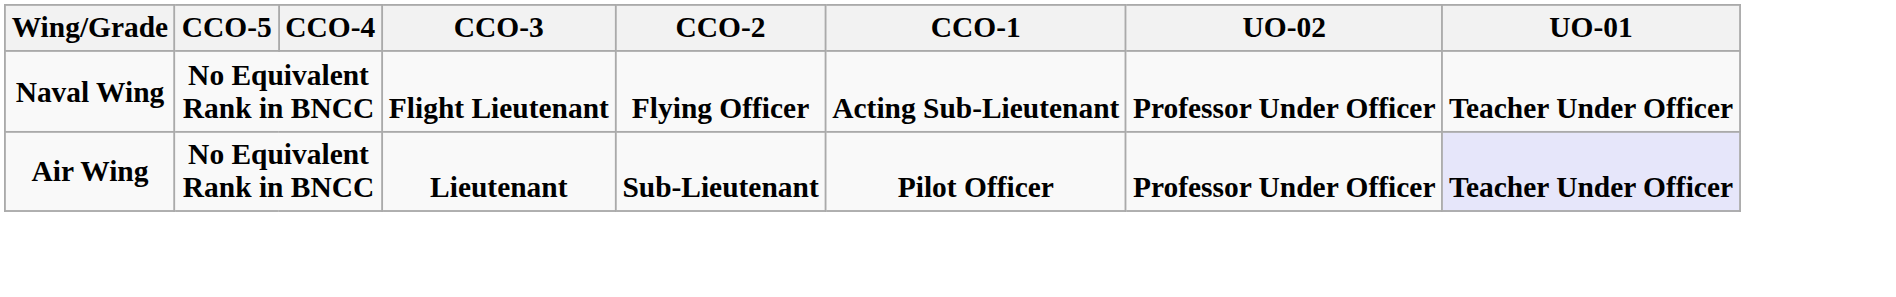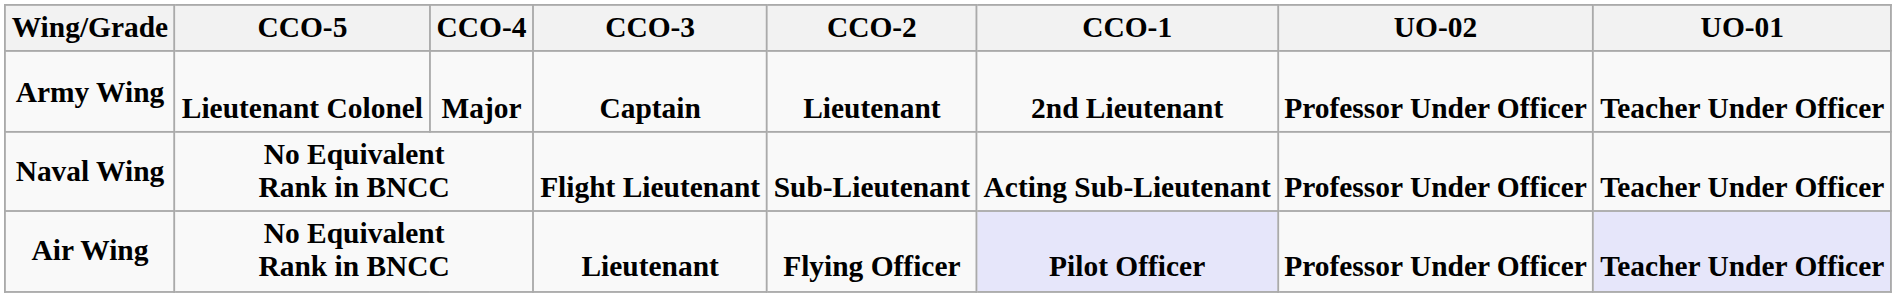 <table class="wikitable">
 <tr>
 <th>Wing/Grade</th>
 <th>CCO-5</th>
 <th>CCO-4</th>
 <th>CCO-3</th>
 <th>CCO-2</th>
 <th>CCO-1</th>
 <th>UO-02</th>
 <th>UO-01</th>
 </tr>
 <tr style="text-align:center;">
+<td><strong>Army Wing</strong></td>
+<td><br><strong>Lieutenant Colonel</strong></td>
+<td><br><strong>Major</strong></td>
+<td><br><strong>Captain</strong></td>
+<td><br><strong>Lieutenant</strong></td>
+<td><br><strong>2nd Lieutenant</strong></td>
+<td><br><strong>Professor Under Officer</strong></td>
+<td><br><strong>Teacher Under Officer</strong></td>
+</tr>
+<tr style="text-align:center;">
 <td><strong>Naval Wing</strong></td>
 <td colspan=2><strong>No Equivalent <br> Rank in BNCC</strong></td>
 <td><br><strong>Flight Lieutenant</strong></td>
-<td><br><strong>Flying Officer</strong></td>
+<td><br><strong>Sub-Lieutenant</strong></td>
 <td><br><strong>Acting Sub-Lieutenant</strong></td>
 <td><br><strong>Professor Under Officer</strong></td>
 <td><br><strong>Teacher Under Officer</strong></td>
 </tr>
 <tr style="text-align:center;">
 <td><strong>Air Wing</strong></td>
 <td colspan=2><strong>No Equivalent <br> Rank in BNCC</strong></td>
 <td><br><strong>Lieutenant</strong></td>
-<td><br><strong>Sub-Lieutenant</strong></td>
-<td><br><strong>Pilot Officer</strong></td>
+<td><br><strong>Flying Officer</strong></td>
+<td style="background: lavender;"><br><strong>Pilot Officer</strong></td>
 <td><br><strong>Professor Under Officer</strong></td>
 <td style="background: lavender;"><br><strong>Teacher Under Officer</strong></td>
 </tr>
 </table>
